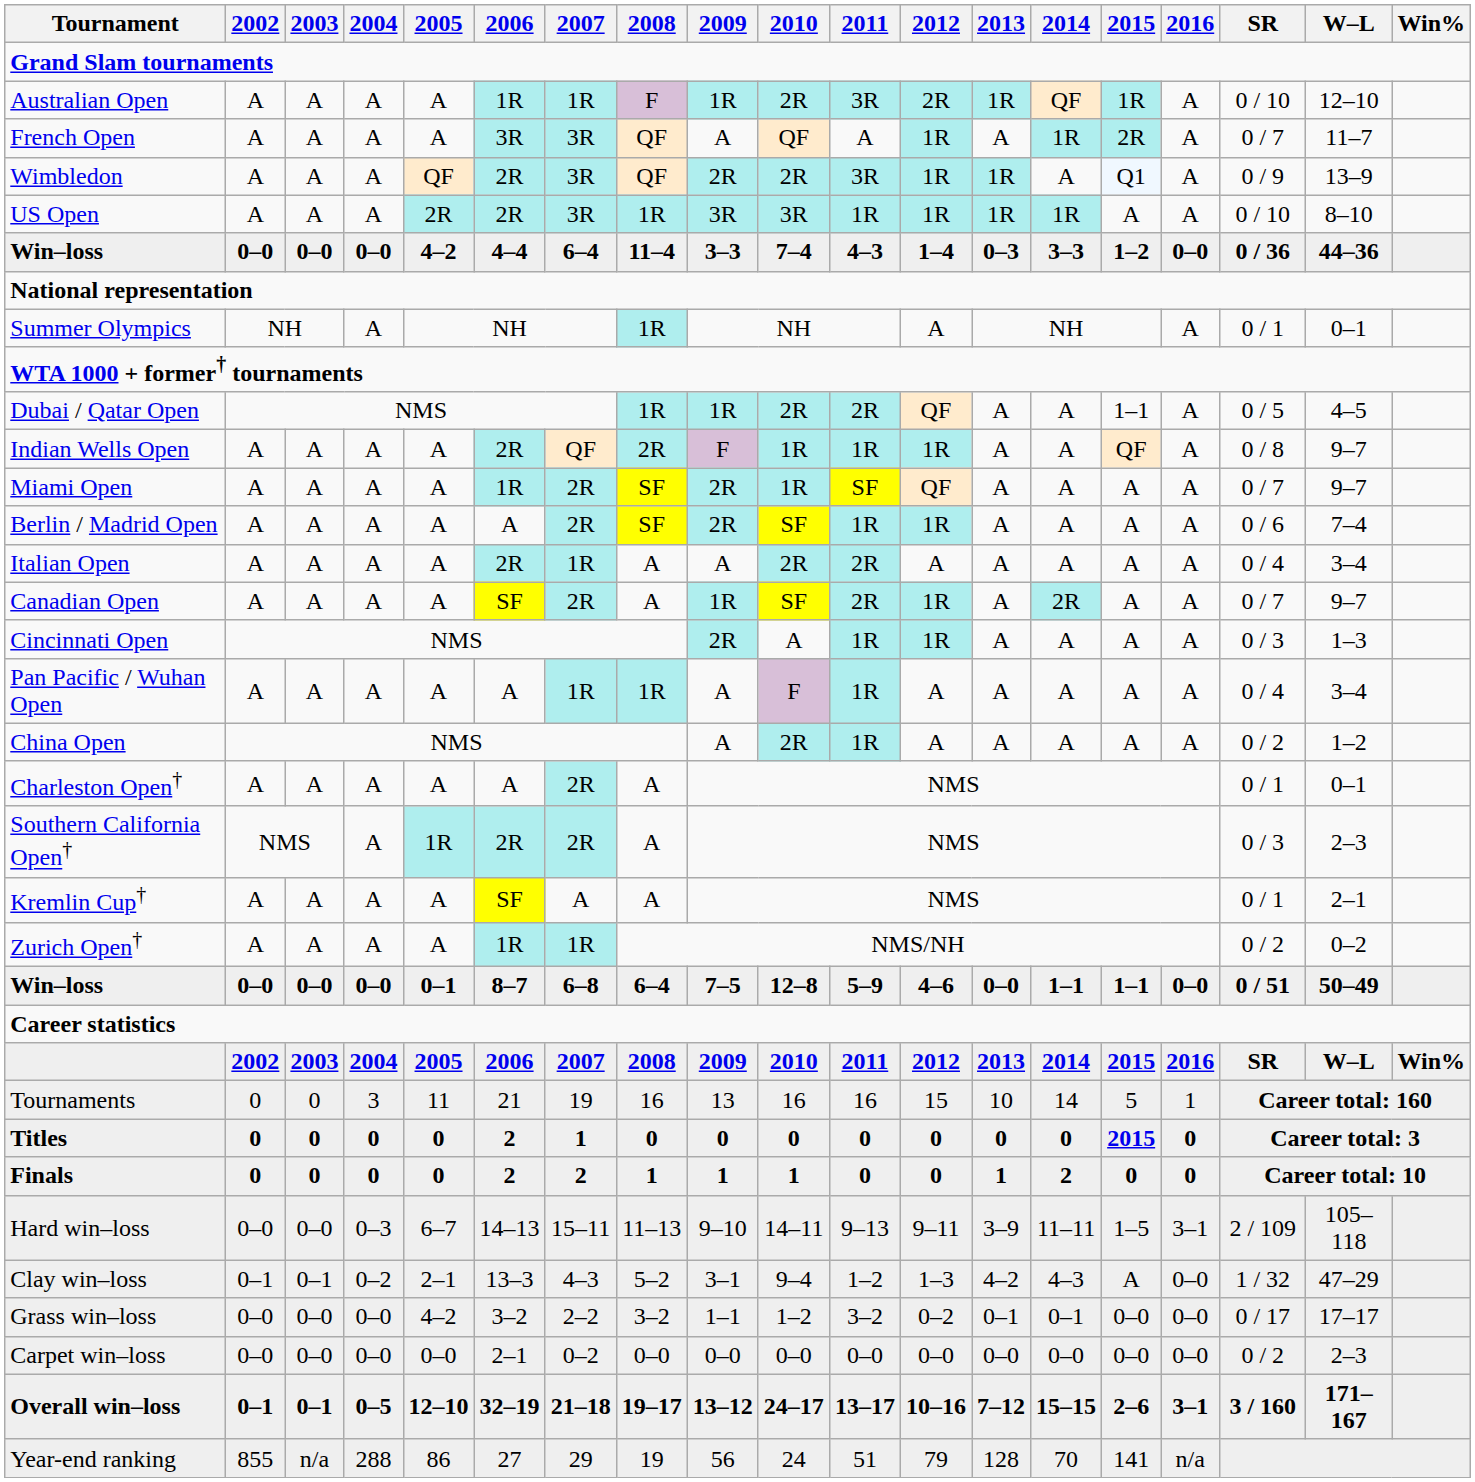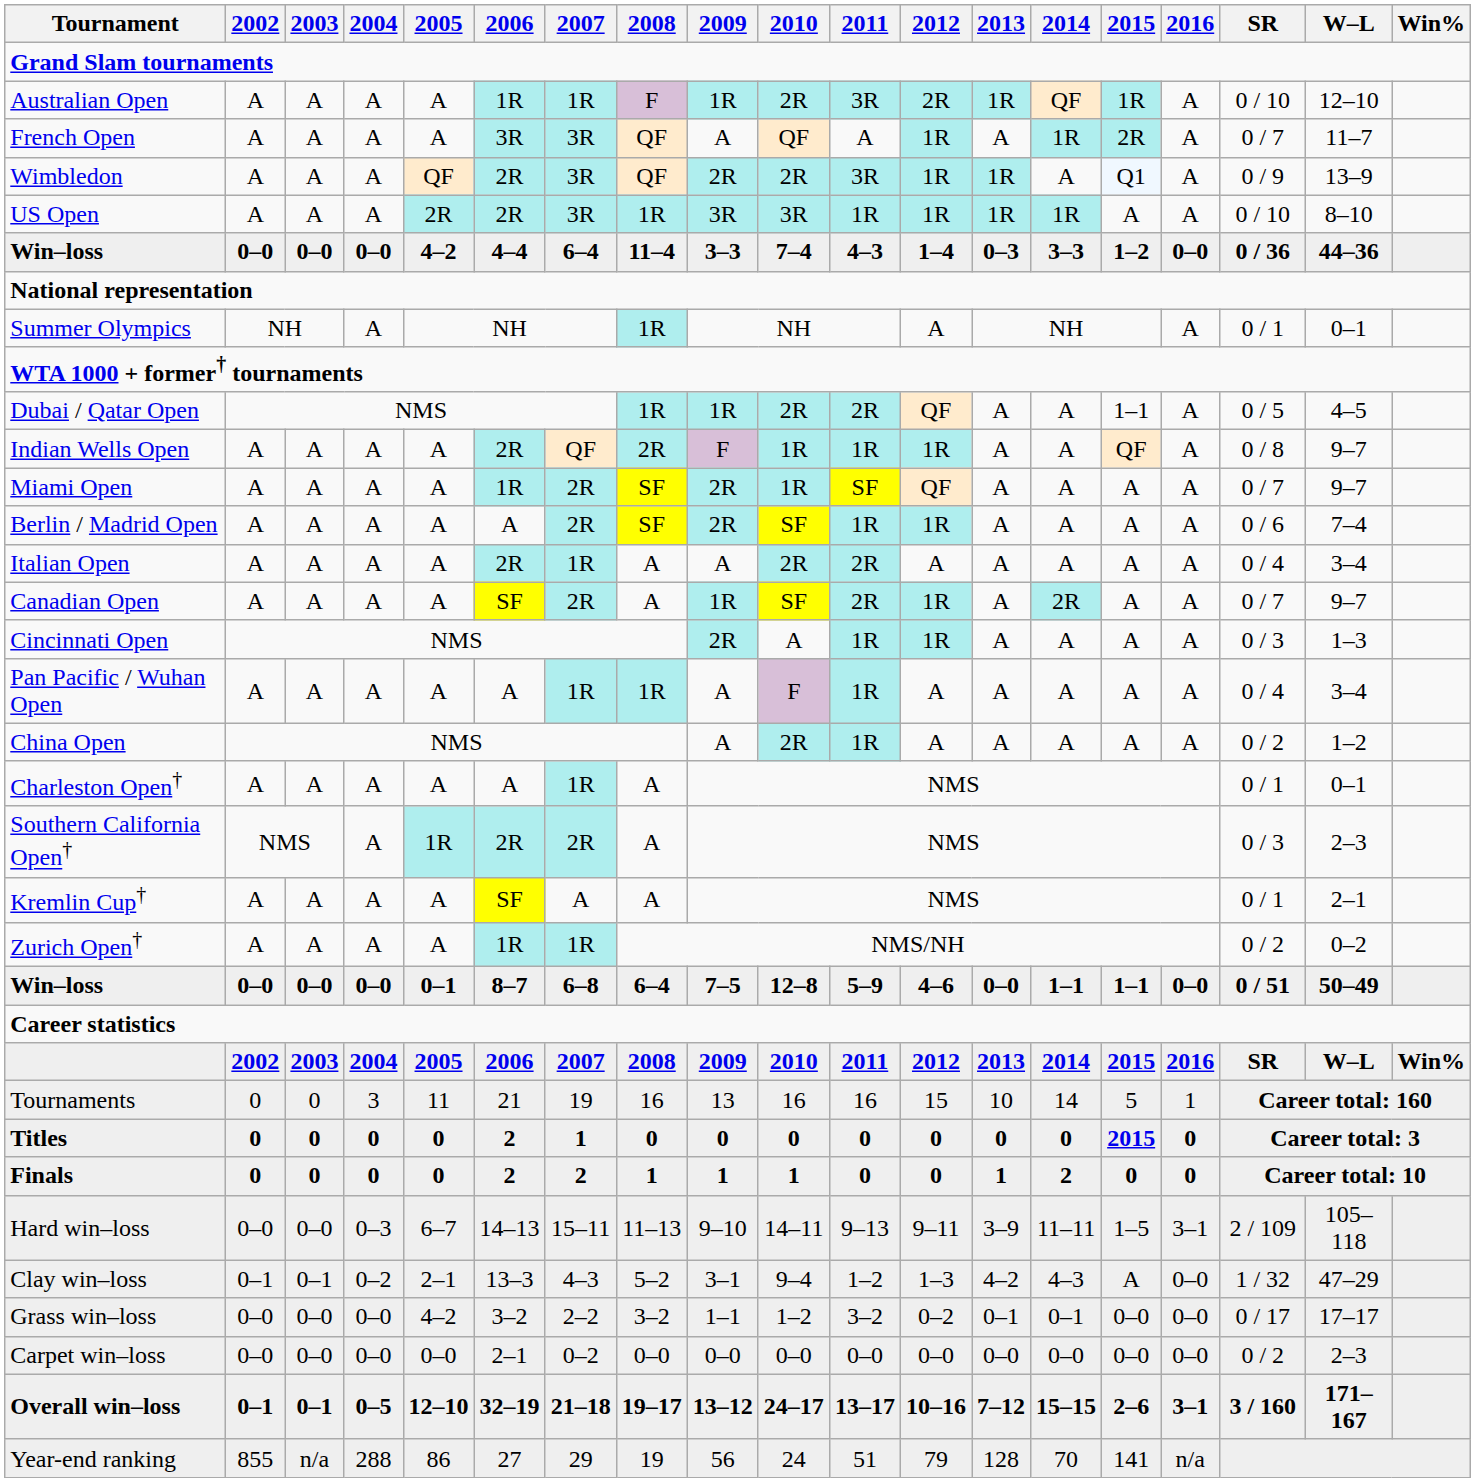 <table class="wikitable nowrap" style="text-align:center;">
 <tr>
 <th width="140">Tournament</th>
 <th><a href='#'>2002</a></th>
 <th><a href='#'>2003</a></th>
 <th><a href='#'>2004</a></th>
 <th><a href='#'>2005</a></th>
 <th><a href='#'>2006</a></th>
 <th><a href='#'>2007</a></th>
 <th><a href='#'>2008</a></th>
 <th><a href='#'>2009</a></th>
 <th><a href='#'>2010</a></th>
 <th><a href='#'>2011</a></th>
 <th><a href='#'>2012</a></th>
 <th><a href='#'>2013</a></th>
 <th><a href='#'>2014</a></th>
 <th><a href='#'>2015</a></th>
 <th><a href='#'>2016</a></th>
 <th width="50">SR</th>
 <th width="50">W–L</th>
 <th>Win%</th>
 </tr>
 <tr>
 <td colspan="19" align="left"><strong><a href='#'>Grand Slam tournaments</a></strong></td>
 </tr>
 <tr>
 <td align="left"><a href='#'>Australian Open</a></td>
 <td>A</td>
 <td>A</td>
 <td>A</td>
 <td>A</td>
 <td bgcolor=afeeee>1R</td>
 <td bgcolor=afeeee>1R</td>
 <td bgcolor=thistle>F</td>
 <td bgcolor=afeeee>1R</td>
 <td bgcolor=afeeee>2R</td>
 <td bgcolor=afeeee>3R</td>
 <td bgcolor=afeeee>2R</td>
 <td bgcolor=afeeee>1R</td>
 <td bgcolor=ffebcd>QF</td>
 <td bgcolor=afeeee>1R</td>
 <td>A</td>
 <td>0 / 10</td>
 <td>12–10</td>
 <td></td>
 </tr>
 <tr>
 <td align="left"><a href='#'>French Open</a></td>
 <td>A</td>
 <td>A</td>
 <td>A</td>
 <td>A</td>
 <td bgcolor=afeeee>3R</td>
 <td bgcolor=afeeee>3R</td>
 <td bgcolor=ffebcd>QF</td>
 <td>A</td>
 <td bgcolor=ffebcd>QF</td>
 <td>A</td>
 <td bgcolor=afeeee>1R</td>
 <td>A</td>
 <td bgcolor=afeeee>1R</td>
 <td bgcolor=afeeee>2R</td>
 <td>A</td>
 <td>0 / 7</td>
 <td>11–7</td>
 <td></td>
 </tr>
 <tr>
 <td align="left"><a href='#'>Wimbledon</a></td>
 <td>A</td>
 <td>A</td>
 <td>A</td>
 <td bgcolor=ffebcd>QF</td>
 <td bgcolor=afeeee>2R</td>
 <td bgcolor=afeeee>3R</td>
 <td bgcolor=ffebcd>QF</td>
 <td bgcolor=afeeee>2R</td>
 <td bgcolor=afeeee>2R</td>
 <td bgcolor=afeeee>3R</td>
 <td bgcolor=afeeee>1R</td>
 <td bgcolor=afeeee>1R</td>
 <td>A</td>
 <td bgcolor=f0f8ff>Q1</td>
 <td>A</td>
 <td>0 / 9</td>
 <td>13–9</td>
 <td></td>
 </tr>
 <tr>
 <td align="left"><a href='#'>US Open</a></td>
 <td>A</td>
 <td>A</td>
 <td>A</td>
 <td bgcolor=afeeee>2R</td>
 <td bgcolor=afeeee>2R</td>
 <td bgcolor=afeeee>3R</td>
 <td bgcolor=afeeee>1R</td>
 <td bgcolor=afeeee>3R</td>
 <td bgcolor=afeeee>3R</td>
 <td bgcolor=afeeee>1R</td>
 <td bgcolor=afeeee>1R</td>
 <td bgcolor=afeeee>1R</td>
 <td bgcolor=afeeee>1R</td>
 <td>A</td>
 <td>A</td>
 <td>0 / 10</td>
 <td>8–10</td>
 <td></td>
 </tr>
 <tr style="background:#efefef;font-weight:bold">
 <td style="text-align:left">Win–loss</td>
 <td>0–0</td>
 <td>0–0</td>
 <td>0–0</td>
 <td>4–2</td>
 <td>4–4</td>
 <td>6–4</td>
 <td>11–4</td>
 <td>3–3</td>
 <td>7–4</td>
 <td>4–3</td>
 <td>1–4</td>
 <td>0–3</td>
 <td>3–3</td>
 <td>1–2</td>
 <td>0–0</td>
 <td>0 / 36</td>
 <td>44–36</td>
 <td></td>
 </tr>
 <tr>
 <td colspan="19" align="left"><strong>National representation</strong></td>
 </tr>
 <tr>
 <td align="left"><a href='#'>Summer Olympics</a></td>
 <td colspan="2">NH</td>
 <td>A</td>
 <td colspan="3">NH</td>
 <td bgcolor=afeeee>1R</td>
 <td colspan="3">NH</td>
 <td>A</td>
 <td colspan="3">NH</td>
 <td>A</td>
 <td>0 / 1</td>
 <td>0–1</td>
 <td></td>
 </tr>
 <tr>
 <td colspan="19" align="left"><a href='#'><strong>WTA 1000</strong></a> <strong>+ former<sup>†</sup> tournaments</strong></td>
 </tr>
 <tr>
 <td align="left"><a href='#'>Dubai</a> / <a href='#'>Qatar Open</a></td>
 <td colspan="6">NMS</td>
 <td bgcolor=afeeee>1R</td>
 <td bgcolor=afeeee>1R</td>
 <td bgcolor=afeeee>2R</td>
 <td bgcolor=afeeee>2R</td>
 <td bgcolor=ffebcd>QF</td>
 <td>A</td>
 <td>A</td>
 <td>1–1</td>
 <td>A</td>
 <td>0 / 5</td>
 <td>4–5</td>
 <td></td>
 </tr>
 <tr>
 <td align="left"><a href='#'>Indian Wells Open</a></td>
 <td>A</td>
 <td>A</td>
 <td>A</td>
 <td>A</td>
 <td bgcolor=afeeee>2R</td>
 <td bgcolor=ffebcd>QF</td>
 <td bgcolor=afeeee>2R</td>
 <td bgcolor=thistle>F</td>
 <td bgcolor=afeeee>1R</td>
 <td bgcolor=afeeee>1R</td>
 <td bgcolor=afeeee>1R</td>
 <td>A</td>
 <td>A</td>
 <td bgcolor=ffebcd>QF</td>
 <td>A</td>
 <td>0 / 8</td>
 <td>9–7</td>
 <td></td>
 </tr>
 <tr>
 <td align="left"><a href='#'>Miami Open</a></td>
 <td>A</td>
 <td>A</td>
 <td>A</td>
 <td>A</td>
 <td bgcolor=afeeee>1R</td>
 <td bgcolor=afeeee>2R</td>
 <td bgcolor=yellow>SF</td>
 <td bgcolor=afeeee>2R</td>
 <td bgcolor=afeeee>1R</td>
 <td bgcolor=yellow>SF</td>
 <td bgcolor=ffebcd>QF</td>
 <td>A</td>
 <td>A</td>
 <td>A</td>
 <td>A</td>
 <td>0 / 7</td>
 <td>9–7</td>
 <td></td>
 </tr>
 <tr>
 <td align="left"><a href='#'>Berlin</a> / <a href='#'>Madrid Open</a></td>
 <td>A</td>
 <td>A</td>
 <td>A</td>
 <td>A</td>
 <td>A</td>
 <td bgcolor=afeeee>2R</td>
 <td bgcolor=yellow>SF</td>
 <td bgcolor=afeeee>2R</td>
 <td bgcolor=yellow>SF</td>
 <td bgcolor=afeeee>1R</td>
 <td bgcolor=afeeee>1R</td>
 <td>A</td>
 <td>A</td>
 <td>A</td>
 <td>A</td>
 <td>0 / 6</td>
 <td>7–4</td>
 <td></td>
 </tr>
 <tr>
 <td align="left"><a href='#'>Italian Open</a></td>
 <td>A</td>
 <td>A</td>
 <td>A</td>
 <td>A</td>
 <td bgcolor=afeeee>2R</td>
 <td bgcolor=afeeee>1R</td>
 <td>A</td>
 <td>A</td>
 <td bgcolor=afeeee>2R</td>
 <td bgcolor=afeeee>2R</td>
 <td>A</td>
 <td>A</td>
 <td>A</td>
 <td>A</td>
 <td>A</td>
 <td>0 / 4</td>
 <td>3–4</td>
 <td></td>
 </tr>
 <tr>
 <td align="left"><a href='#'>Canadian Open</a></td>
 <td>A</td>
 <td>A</td>
 <td>A</td>
 <td>A</td>
 <td bgcolor=yellow>SF</td>
 <td bgcolor=afeeee>2R</td>
 <td>A</td>
 <td bgcolor=afeeee>1R</td>
 <td bgcolor=yellow>SF</td>
 <td bgcolor=afeeee>2R</td>
 <td bgcolor=afeeee>1R</td>
 <td>A</td>
 <td bgcolor=afeeee>2R</td>
 <td>A</td>
 <td>A</td>
 <td>0 / 7</td>
 <td>9–7</td>
 <td></td>
 </tr>
 <tr>
 <td align="left"><a href='#'>Cincinnati Open</a></td>
 <td colspan="7">NMS</td>
 <td bgcolor=afeeee>2R</td>
 <td>A</td>
 <td bgcolor=afeeee>1R</td>
 <td bgcolor=afeeee>1R</td>
 <td>A</td>
 <td>A</td>
 <td>A</td>
 <td>A</td>
 <td>0 / 3</td>
 <td>1–3</td>
 <td></td>
 </tr>
 <tr>
 <td align="left"><a href='#'>Pan Pacific</a> / <a href='#'>Wuhan Open</a></td>
 <td>A</td>
 <td>A</td>
 <td>A</td>
 <td>A</td>
 <td>A</td>
 <td bgcolor=afeeee>1R</td>
 <td bgcolor=afeeee>1R</td>
 <td>A</td>
 <td bgcolor=thistle>F</td>
 <td bgcolor=afeeee>1R</td>
 <td>A</td>
 <td>A</td>
 <td>A</td>
 <td>A</td>
 <td>A</td>
 <td>0 / 4</td>
 <td>3–4</td>
 <td></td>
 </tr>
 <tr>
 <td align="left"><a href='#'>China Open</a></td>
 <td colspan="7">NMS</td>
 <td>A</td>
 <td bgcolor=afeeee>2R</td>
 <td bgcolor=afeeee>1R</td>
 <td>A</td>
 <td>A</td>
 <td>A</td>
 <td>A</td>
 <td>A</td>
 <td>0 / 2</td>
 <td>1–2</td>
 <td></td>
 </tr>
 <tr>
 <td align="left"><a href='#'>Charleston Open</a><sup>†</sup></td>
 <td>A</td>
 <td>A</td>
 <td>A</td>
 <td>A</td>
 <td>A</td>
-<td bgcolor=afeeee>2R</td>
+<td bgcolor=afeeee>1R</td>
 <td>A</td>
 <td colspan="8">NMS</td>
 <td>0 / 1</td>
 <td>0–1</td>
 <td></td>
 </tr>
 <tr>
 <td align="left"><a href='#'>Southern California Open</a><sup>†</sup></td>
 <td colspan="2">NMS</td>
 <td>A</td>
 <td bgcolor=afeeee>1R</td>
 <td bgcolor=afeeee>2R</td>
 <td bgcolor=afeeee>2R</td>
 <td>A</td>
 <td colspan="8">NMS</td>
 <td>0 / 3</td>
 <td>2–3</td>
 <td></td>
 </tr>
 <tr>
 <td align="left"><a href='#'>Kremlin Cup</a><sup>†</sup></td>
 <td>A</td>
 <td>A</td>
 <td>A</td>
 <td>A</td>
 <td bgcolor=yellow>SF</td>
 <td>A</td>
 <td>A</td>
 <td colspan="8">NMS</td>
 <td>0 / 1</td>
 <td>2–1</td>
 <td></td>
 </tr>
 <tr>
 <td align="left"><a href='#'>Zurich Open</a><sup>†</sup></td>
 <td>A</td>
 <td>A</td>
 <td>A</td>
 <td>A</td>
 <td bgcolor=afeeee>1R</td>
 <td bgcolor=afeeee>1R</td>
 <td colspan="9">NMS/NH</td>
 <td>0 / 2</td>
 <td>0–2</td>
 <td></td>
 </tr>
 <tr style="background:#efefef;font-weight:bold">
 <td align="left">Win–loss</td>
 <td>0–0</td>
 <td>0–0</td>
 <td>0–0</td>
 <td>0–1</td>
 <td>8–7</td>
 <td>6–8</td>
 <td>6–4</td>
 <td>7–5</td>
 <td>12–8</td>
 <td>5–9</td>
 <td>4–6</td>
 <td>0–0</td>
 <td>1–1</td>
 <td>1–1</td>
 <td>0–0</td>
 <td>0 / 51</td>
 <td>50–49</td>
 <td></td>
 </tr>
 <tr>
 <td colspan="19" align="left"><strong>Career statistics</strong></td>
 </tr>
 <tr style="background:#efefef;font-weight:bold">
 <td></td>
 <td><a href='#'>2002</a></td>
 <td><a href='#'>2003</a></td>
 <td><a href='#'>2004</a></td>
 <td><a href='#'>2005</a></td>
 <td><a href='#'>2006</a></td>
 <td><a href='#'>2007</a></td>
 <td><a href='#'>2008</a></td>
 <td><a href='#'>2009</a></td>
 <td><a href='#'>2010</a></td>
 <td><a href='#'>2011</a></td>
 <td><a href='#'>2012</a></td>
 <td><a href='#'>2013</a></td>
 <td><a href='#'>2014</a></td>
 <td><a href='#'>2015</a></td>
 <td><a href='#'>2016</a></td>
 <td>SR</td>
 <td>W–L</td>
 <td>Win%</td>
 </tr>
 <tr bgcolor="efefef">
 <td style="text-align:left">Tournaments</td>
 <td>0</td>
 <td>0</td>
 <td>3</td>
 <td>11</td>
 <td>21</td>
 <td>19</td>
 <td>16</td>
 <td>13</td>
 <td>16</td>
 <td>16</td>
 <td>15</td>
 <td>10</td>
 <td>14</td>
 <td>5</td>
 <td>1</td>
 <td colspan="3"><strong>Career total: 160</strong></td>
 </tr>
 <tr style="background:#efefef;font-weight:bold">
 <td style="text-align:left"><strong>Titles</strong></td>
 <td>0</td>
 <td>0</td>
 <td>0</td>
 <td>0</td>
 <td>2</td>
 <td>1</td>
 <td>0</td>
 <td>0</td>
 <td>0</td>
 <td>0</td>
 <td>0</td>
 <td>0</td>
 <td>0</td>
 <td><a href='#'>2015</a></td>
 <td>0</td>
 <td colspan="3">Career total: 3</td>
 </tr>
 <tr style="background:#efefef;font-weight:bold">
 <td style="text-align:left">Finals</td>
 <td>0</td>
 <td>0</td>
 <td>0</td>
 <td>0</td>
 <td>2</td>
 <td>2</td>
 <td>1</td>
 <td>1</td>
 <td>1</td>
 <td>0</td>
 <td>0</td>
 <td>1</td>
 <td>2</td>
 <td>0</td>
 <td>0</td>
 <td colspan="3">Career total: 10</td>
 </tr>
 <tr bgcolor="efefef">
 <td align="left">Hard win–loss</td>
 <td>0–0</td>
 <td>0–0</td>
 <td>0–3</td>
 <td>6–7</td>
 <td>14–13</td>
 <td>15–11</td>
 <td>11–13</td>
 <td>9–10</td>
 <td>14–11</td>
 <td>9–13</td>
 <td>9–11</td>
 <td>3–9</td>
 <td>11–11</td>
 <td>1–5</td>
 <td>3–1</td>
 <td>2 / 109</td>
 <td>105–118</td>
 <td></td>
 </tr>
 <tr bgcolor="efefef">
 <td align="left">Clay win–loss</td>
 <td>0–1</td>
 <td>0–1</td>
 <td>0–2</td>
 <td>2–1</td>
 <td>13–3</td>
 <td>4–3</td>
 <td>5–2</td>
 <td>3–1</td>
 <td>9–4</td>
 <td>1–2</td>
 <td>1–3</td>
 <td>4–2</td>
 <td>4–3</td>
 <td>A</td>
 <td>0–0</td>
 <td>1 / 32</td>
 <td>47–29</td>
 <td></td>
 </tr>
 <tr bgcolor="efefef">
 <td align="left">Grass win–loss</td>
 <td>0–0</td>
 <td>0–0</td>
 <td>0–0</td>
 <td>4–2</td>
 <td>3–2</td>
 <td>2–2</td>
 <td>3–2</td>
 <td>1–1</td>
 <td>1–2</td>
 <td>3–2</td>
 <td>0–2</td>
 <td>0–1</td>
 <td>0–1</td>
 <td>0–0</td>
 <td>0–0</td>
 <td>0 / 17</td>
 <td>17–17</td>
 <td></td>
 </tr>
 <tr bgcolor="efefef">
 <td align="left">Carpet win–loss</td>
 <td>0–0</td>
 <td>0–0</td>
 <td>0–0</td>
 <td>0–0</td>
 <td>2–1</td>
 <td>0–2</td>
 <td>0–0</td>
 <td>0–0</td>
 <td>0–0</td>
 <td>0–0</td>
 <td>0–0</td>
 <td>0–0</td>
 <td>0–0</td>
 <td>0–0</td>
 <td>0–0</td>
 <td>0 / 2</td>
 <td>2–3</td>
 <td></td>
 </tr>
 <tr style="background:#efefef;font-weight:bold">
 <td align="left">Overall win–loss</td>
 <td>0–1</td>
 <td>0–1</td>
 <td>0–5</td>
 <td>12–10</td>
 <td>32–19</td>
 <td>21–18</td>
 <td>19–17</td>
 <td>13–12</td>
 <td>24–17</td>
 <td>13–17</td>
 <td>10–16</td>
 <td>7–12</td>
 <td>15–15</td>
 <td>2–6</td>
 <td>3–1</td>
 <td>3 / 160</td>
 <td>171–167</td>
 <td></td>
 </tr>
 <tr bgcolor="efefef">
 <td align="left">Year-end ranking</td>
 <td>855</td>
 <td>n/a</td>
 <td>288</td>
 <td>86</td>
 <td>27</td>
 <td>29</td>
 <td>19</td>
 <td>56</td>
 <td>24</td>
 <td>51</td>
 <td>79</td>
 <td>128</td>
 <td>70</td>
 <td>141</td>
 <td>n/a</td>
 <td colspan="3"></td>
 </tr>
 </table>
